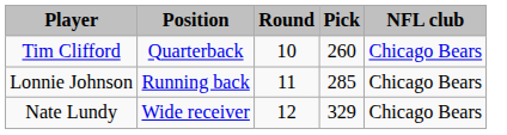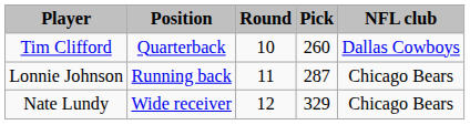 <table class="wikitable" style="text-align:center;">
 <tr style="background:#C0C0C0;">
 <td><strong>Player</strong></td>
 <td><strong>Position</strong></td>
 <td><strong>Round</strong></td>
 <td><strong>Pick</strong></td>
 <td><strong>NFL club</strong></td>
 </tr>
 <tr align="center" bgcolor="">
 <td><a href='#'>Tim Clifford</a></td>
 <td><a href='#'>Quarterback</a></td>
 <td>10</td>
 <td>260</td>
-<td><a href='#'>Chicago Bears</a></td>
+<td><a href='#'>Dallas Cowboys</a></td>
 </tr>
 <tr align="center" bgcolor="">
 <td>Lonnie Johnson</td>
 <td><a href='#'>Running back</a></td>
 <td>11</td>
-<td>285</td>
+<td>287</td>
 <td>Chicago Bears</td>
 </tr>
 <tr align="center" bgcolor="">
 <td>Nate Lundy</td>
 <td><a href='#'>Wide receiver</a></td>
 <td>12</td>
 <td>329</td>
 <td>Chicago Bears</td>
 </tr>
 </table>
